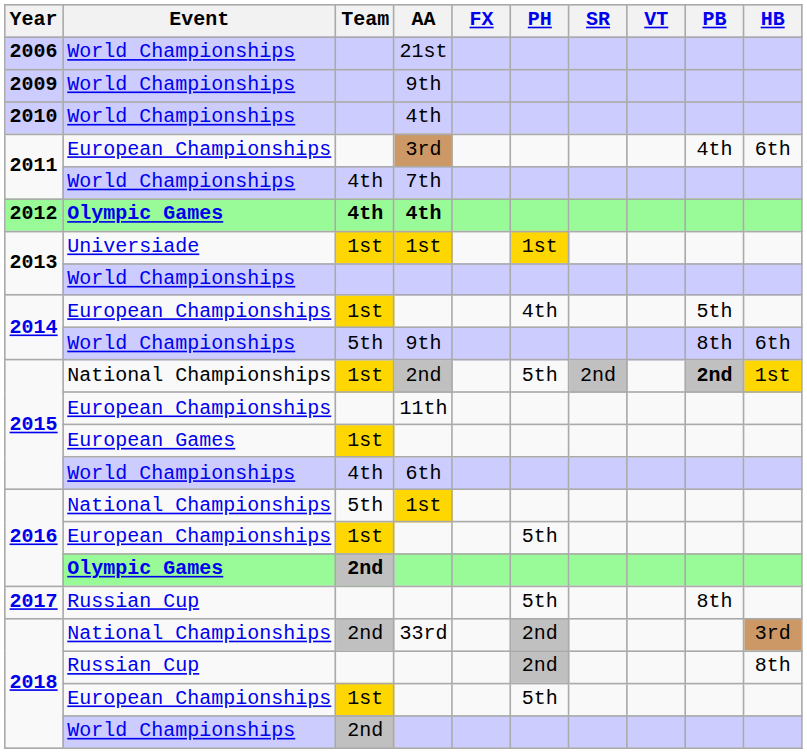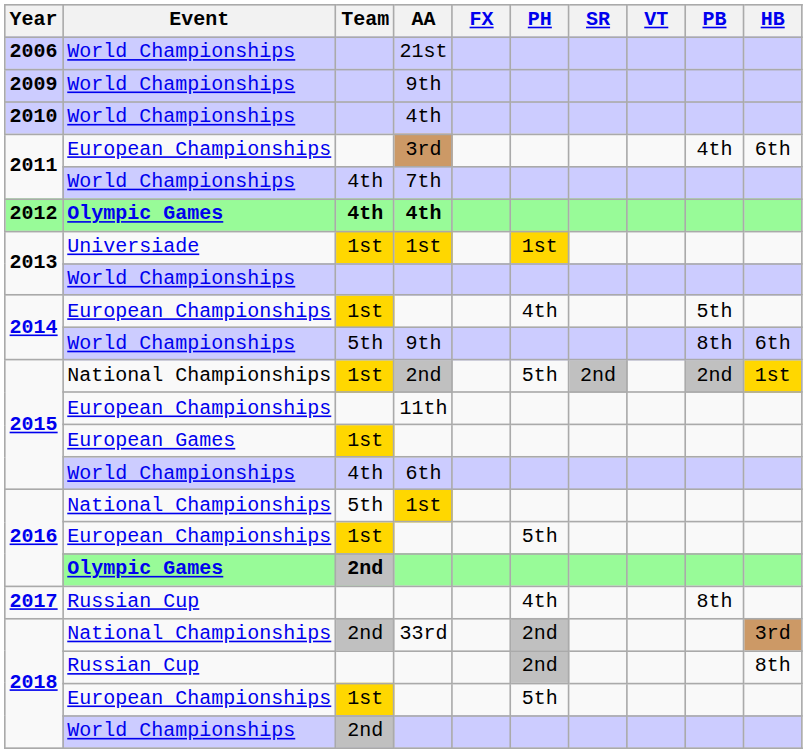 <table class="wikitable" style="text-align:center; font-size: 95%;">
 <tr>
 <th>Year</th>
 <th>Event</th>
 <th style="width:30px;">Team</th>
 <th style="width:30px;">AA</th>
 <th style="width:30px;"><a href='#'>FX</a></th>
 <th style="width:30px;"><a href='#'>PH</a></th>
 <th style="width:30px;"><a href='#'>SR</a></th>
 <th style="width:30px;"><a href='#'>VT</a></th>
 <th style="width:30px;"><a href='#'>PB</a></th>
 <th style="width:30px;"><a href='#'>HB</a></th>
 </tr>
 <tr bgcolor=#CCCCFF>
 <td rowspan="1"><strong>2006</strong></td>
 <td align=left><a href='#'>World Championships</a></td>
 <td></td>
 <td>21st</td>
 <td></td>
 <td></td>
 <td></td>
 <td></td>
 <td></td>
 <td></td>
 </tr>
 <tr bgcolor=#CCCCFF>
 <td rowspan="1"><strong>2009</strong></td>
 <td align=left><a href='#'>World Championships</a></td>
 <td></td>
 <td>9th</td>
 <td></td>
 <td></td>
 <td></td>
 <td></td>
 <td></td>
 <td></td>
 </tr>
 <tr bgcolor=#CCCCFF>
 <td rowspan="1"><strong>2010</strong></td>
 <td align=left><a href='#'>World Championships</a></td>
 <td></td>
 <td>4th</td>
 <td></td>
 <td></td>
 <td></td>
 <td></td>
 <td></td>
 <td></td>
 </tr>
 <tr>
 <td rowspan="2"><strong>2011</strong></td>
 <td align=left><a href='#'>European Championships</a></td>
 <td></td>
 <td style="background:#c96;">3rd</td>
 <td></td>
 <td></td>
 <td></td>
 <td></td>
 <td>4th</td>
 <td>6th</td>
 </tr>
 <tr bgcolor=#CCCCFF>
 <td align=left><a href='#'>World Championships</a></td>
 <td>4th</td>
 <td>7th</td>
 <td></td>
 <td></td>
 <td></td>
 <td></td>
 <td></td>
 <td></td>
 </tr>
 <tr bgcolor=98FB98>
 <td rowspan="1"><strong>2012</strong></td>
 <td align=left><strong><a href='#'>Olympic Games</a></strong></td>
 <td><strong>4th</strong></td>
 <td><strong>4th</strong></td>
 <td></td>
 <td></td>
 <td></td>
 <td></td>
 <td></td>
 <td></td>
 </tr>
 <tr>
 <td rowspan="2"><strong>2013</strong></td>
 <td align=left><a href='#'>Universiade</a></td>
 <td style="background: gold">1st</td>
 <td style="background: gold">1st</td>
 <td></td>
 <td style="background: gold">1st</td>
 <td></td>
 <td></td>
 <td></td>
 <td></td>
 </tr>
 <tr bgcolor=#CCCCFF>
 <td align=left><a href='#'>World Championships</a></td>
 <td></td>
 <td></td>
 <td></td>
 <td></td>
 <td></td>
 <td></td>
 <td></td>
 <td></td>
 </tr>
 <tr>
 <td rowspan="2"><strong><a href='#'>2014</a></strong></td>
 <td alignleft><a href='#'>European Championships</a></td>
 <td style="background: gold">1st</td>
 <td></td>
 <td></td>
 <td>4th</td>
 <td></td>
 <td></td>
 <td>5th</td>
 <td></td>
 </tr>
 <tr bgcolor=#CCCCFF>
 <td align=left><a href='#'>World Championships</a></td>
 <td>5th</td>
 <td>9th</td>
 <td></td>
 <td></td>
 <td></td>
 <td></td>
 <td>8th</td>
 <td>6th</td>
 </tr>
 <tr>
 <td rowspan="4"><strong><a href='#'>2015</a></strong></td>
 <td align=left>National Championships</td>
 <td style="background: gold">1st</td>
 <td style="background:silver;">2nd</td>
 <td></td>
 <td>5th</td>
 <td style="background:silver;">2nd</td>
 <td></td>
-<td style="background:silver;"><strong>2nd</strong></td>
+<td style="background:silver;">2nd</td>
 <td style="background: gold">1st</td>
 </tr>
 <tr>
 <td align=left><a href='#'>European Championships</a></td>
 <td></td>
 <td>11th</td>
 <td></td>
 <td></td>
 <td></td>
 <td></td>
 <td></td>
 <td></td>
 </tr>
 <tr>
 <td align=left><a href='#'>European Games</a></td>
 <td style="background: gold">1st</td>
 <td></td>
 <td></td>
 <td></td>
 <td></td>
 <td></td>
 <td></td>
 <td></td>
 </tr>
 <tr bgcolor=#CCCCFF>
 <td align=left><a href='#'>World Championships</a></td>
 <td>4th</td>
 <td>6th</td>
 <td></td>
 <td></td>
 <td></td>
 <td></td>
 <td></td>
 <td></td>
 </tr>
 <tr>
 <td rowspan="3"><strong><a href='#'>2016</a></strong></td>
 <td align=left><a href='#'>National Championships</a></td>
 <td>5th</td>
 <td style="background: gold">1st</td>
 <td></td>
 <td></td>
 <td></td>
 <td></td>
 <td></td>
 <td></td>
 </tr>
 <tr>
 <td align=left><a href='#'>European Championships</a></td>
 <td style="background: gold">1st</td>
 <td></td>
 <td></td>
 <td>5th</td>
 <td></td>
 <td></td>
 <td></td>
 <td></td>
 </tr>
 <tr bgcolor=98FB98>
 <td align=left><strong><a href='#'>Olympic Games</a></strong></td>
 <td style="background:silver;"><strong>2nd</strong></td>
 <td></td>
 <td></td>
 <td></td>
 <td></td>
 <td></td>
 <td></td>
 <td></td>
 </tr>
 <tr>
 <td rowspan="1"><strong><a href='#'>2017</a></strong></td>
 <td align=left><a href='#'>Russian Cup</a></td>
 <td></td>
 <td></td>
 <td></td>
-<td>5th</td>
+<td>4th</td>
 <td></td>
 <td></td>
 <td>8th</td>
 <td></td>
 </tr>
 <tr>
 <td rowspan="4"><strong><a href='#'>2018</a></strong></td>
 <td align=left><a href='#'>National Championships</a></td>
 <td style="background:silver;">2nd</td>
 <td>33rd</td>
 <td></td>
 <td style="background:silver;">2nd</td>
 <td></td>
 <td></td>
 <td></td>
 <td style="background:#c96;">3rd</td>
 </tr>
 <tr>
 <td align=left><a href='#'>Russian Cup</a></td>
 <td></td>
 <td></td>
 <td></td>
 <td style="background:silver;">2nd</td>
 <td></td>
 <td></td>
 <td></td>
 <td>8th</td>
 </tr>
 <tr>
 <td align=left><a href='#'>European Championships</a></td>
 <td style="background: gold">1st</td>
 <td></td>
 <td></td>
 <td>5th</td>
 <td></td>
 <td></td>
 <td></td>
 <td></td>
 </tr>
 <tr bgcolor=#CCCCFF>
 <td align=left><a href='#'>World Championships</a></td>
 <td style="background:silver;">2nd</td>
 <td></td>
 <td></td>
 <td></td>
 <td></td>
 <td></td>
 <td></td>
 <td></td>
 </tr>
 <tr>
 </tr>
 </table>
